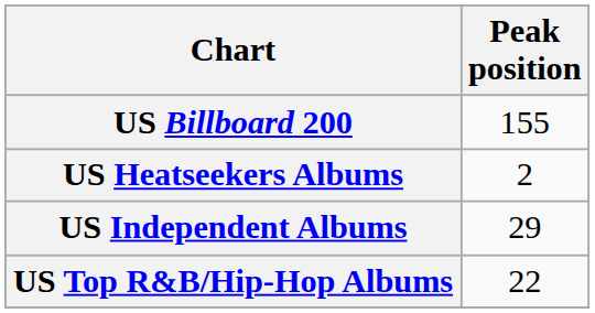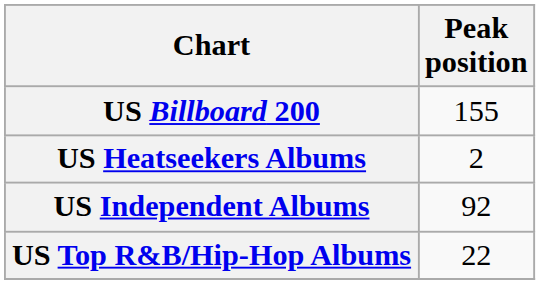 <table class="wikitable sortable plainrowheaders" style="text-align:center;" border="1">
 <tr>
 <th scope="col">Chart</th>
 <th scope="col">Peak<br>position</th>
 </tr>
 <tr>
 <th scope="row">US <a href='#'><em>Billboard</em> 200</a></th>
 <td>155</td>
 </tr>
 <tr>
 <th scope="row">US <a href='#'>Heatseekers Albums</a></th>
 <td>2</td>
 </tr>
 <tr>
 <th scope="row">US <a href='#'>Independent Albums</a></th>
-<td>29</td>
+<td>92</td>
 </tr>
 <tr>
 <th scope="row">US <a href='#'>Top R&B/Hip-Hop Albums</a></th>
 <td>22</td>
 </tr>
 <tr>
 </tr>
 </table>
